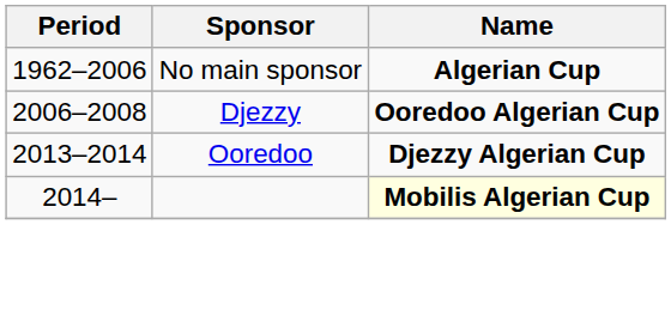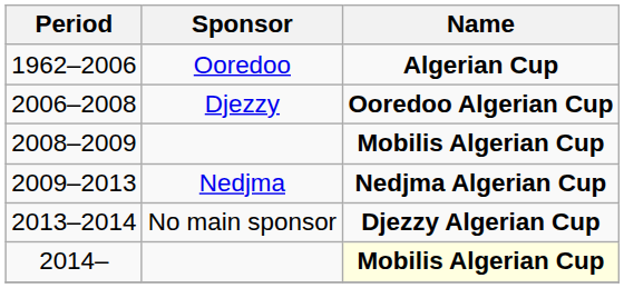 <table class="wikitable sortable" style="text-align:center;margin-left:1em">
 <tr>
 <th>Period</th>
 <th>Sponsor</th>
 <th>Name</th>
 </tr>
 <tr>
 <td>1962–2006</td>
-<td>No main sponsor</td>
+<td><a href='#'>Ooredoo</a></td>
 <td><strong>Algerian Cup</strong></td>
 </tr>
 <tr>
 <td>2006–2008</td>
 <td><a href='#'>Djezzy</a></td>
 <td><strong>Ooredoo Algerian Cup</strong></td>
 </tr>
 <tr>
+<td>2008–2009</td>
+<td></td>
+<td><strong>Mobilis Algerian Cup</strong></td>
+</tr>
+<tr>
+<td>2009–2013</td>
+<td><a href='#'>Nedjma</a></td>
+<td><strong>Nedjma Algerian Cup</strong></td>
+</tr>
+<tr>
 <td>2013–2014</td>
-<td><a href='#'>Ooredoo</a></td>
+<td>No main sponsor</td>
 <td><strong>Djezzy Algerian Cup</strong></td>
 </tr>
 <tr>
 <td>2014–</td>
 <td></td>
 <td style="background: lightyellow;"><strong>Mobilis Algerian Cup</strong></td>
 </tr>
 <tr>
 </tr>
 </table>
